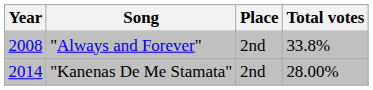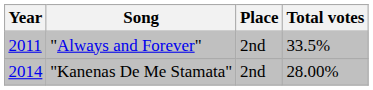 <table class="wikitable sortable">
 <tr>
 <th>Year</th>
 <th>Song</th>
 <th>Place</th>
 <th>Total votes</th>
 </tr>
 <tr bgcolor="silver">
-<td><a href='#'>2008</a></td>
+<td><a href='#'>2011</a></td>
 <td>"<a href='#'>Always and Forever</a>"</td>
 <td>2nd</td>
-<td>33.8%</td>
+<td>33.5%</td>
 </tr>
 <tr bgcolor="silver">
 <td><a href='#'>2014</a></td>
 <td>"Kanenas De Me Stamata"</td>
 <td>2nd</td>
 <td>28.00%</td>
 </tr>
 </table>
